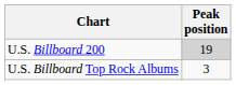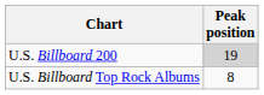 <table class="wikitable sortable">
 <tr>
 <th>Chart</th>
 <th>Peak<br>position</th>
 </tr>
 <tr>
 <td align="left">U.S. <a href='#'><em>Billboard</em> 200</a></td>
 <td style="background: lightgrey; text-align:center;">19</td>
 </tr>
 <tr>
 <td align="left">U.S. <em>Billboard</em> <a href='#'>Top Rock Albums</a></td>
-<td style="text-align:center;">3</td>
+<td style="text-align:center;">8</td>
 </tr>
 </table>
